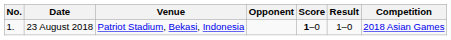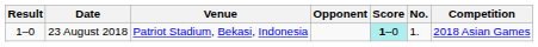 <table class="wikitable">
 <tr>
-<th>No.</th>
+<th>Result</th>
 <th>Date</th>
 <th>Venue</th>
 <th>Opponent</th>
 <th>Score</th>
-<th>Result</th>
+<th>No.</th>
 <th>Competition</th>
 </tr>
 <tr>
-<td>1.</td>
+<td align=center>1–0</td>
 <td>23 August 2018</td>
 <td><a href='#'>Patriot Stadium</a>, <a href='#'>Bekasi</a>, <a href='#'>Indonesia</a></td>
 <td></td>
-<td align=center><strong>1</strong>–0</td>
-<td align=center>1–0</td>
+<td align=center style="background: paleturquoise;"><strong>1</strong>–0</td>
+<td>1.</td>
 <td><a href='#'>2018 Asian Games</a></td>
 </tr>
 </table>
